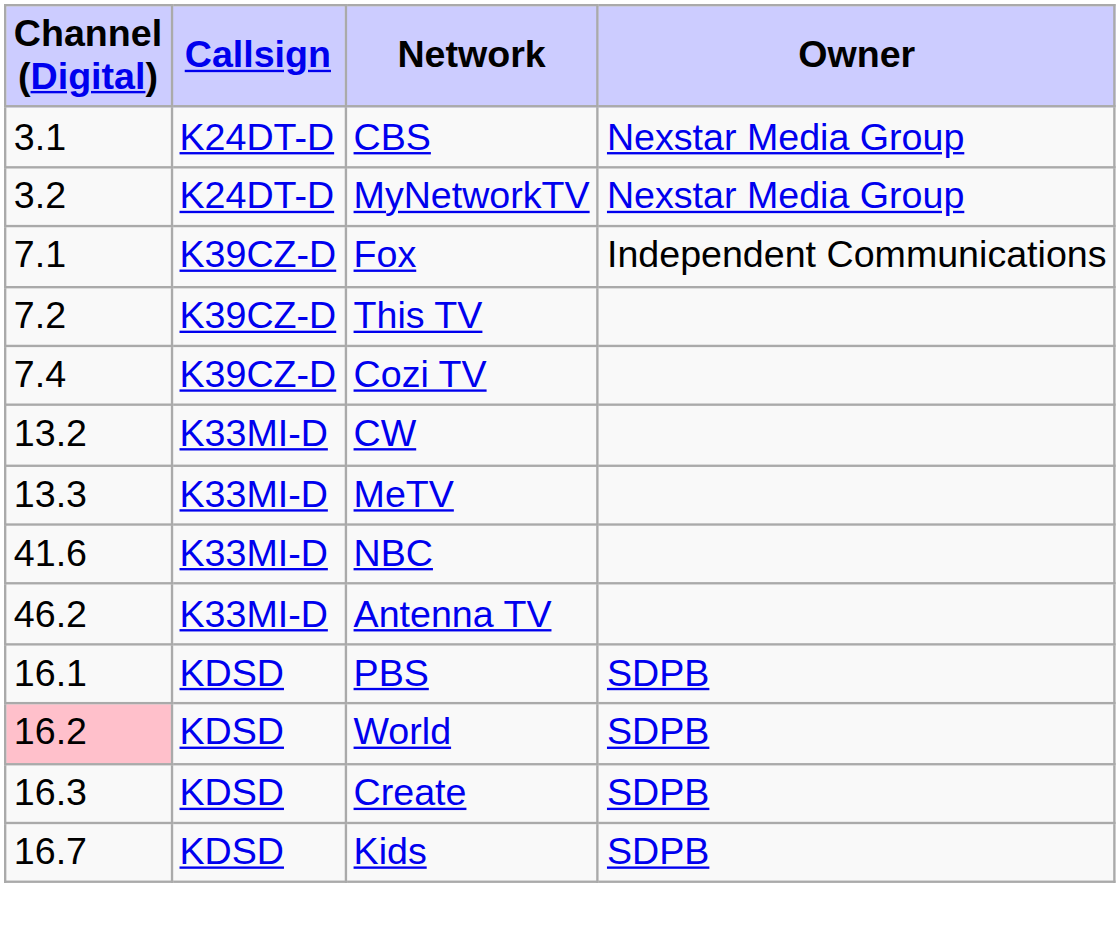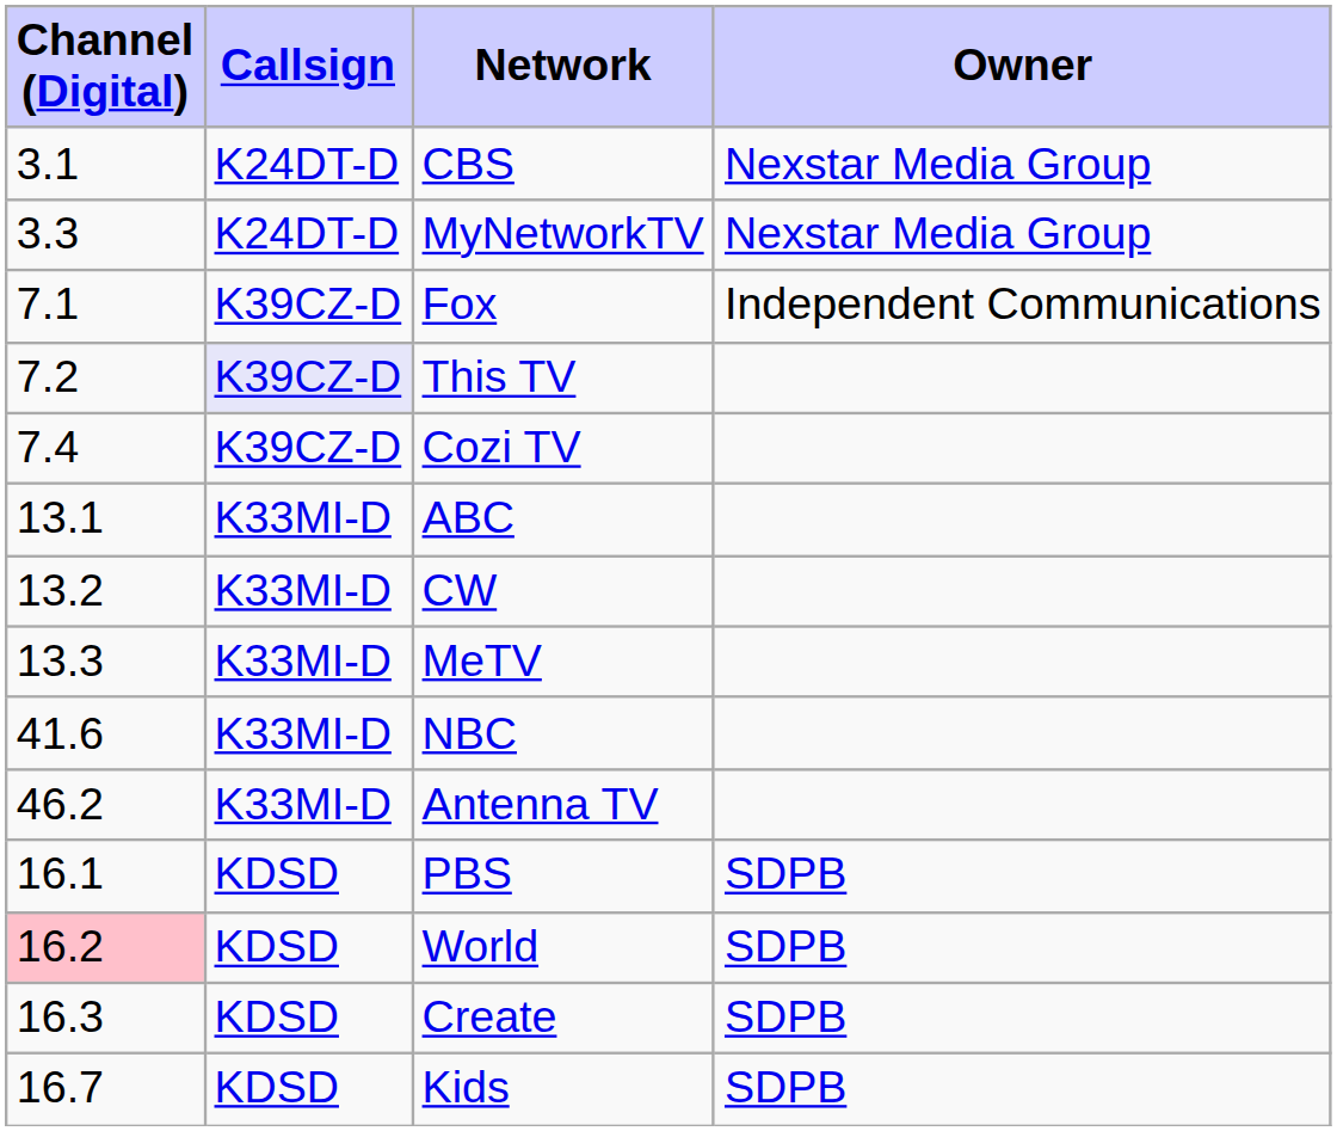 <table class="wikitable">
 <tr>
 <th style="background:#ccf;">Channel<br>(<a href='#'>Digital</a>)</th>
 <th style="background:#ccf;"><a href='#'>Callsign</a></th>
 <th style="background:#ccf;">Network</th>
 <th style="background:#ccf;">Owner</th>
 </tr>
 <tr>
 <td>3.1</td>
 <td><a href='#'>K24DT-D</a><br></td>
 <td><a href='#'>CBS</a></td>
 <td><a href='#'>Nexstar Media Group</a></td>
 </tr>
 <tr>
-<td>3.2</td>
+<td>3.3</td>
 <td><a href='#'>K24DT-D</a><br></td>
 <td><a href='#'>MyNetworkTV</a></td>
 <td><a href='#'>Nexstar Media Group</a></td>
 </tr>
 <tr>
 <td>7.1</td>
 <td><a href='#'>K39CZ-D</a><br></td>
 <td><a href='#'>Fox</a></td>
 <td>Independent Communications</td>
 </tr>
 <tr>
 <td>7.2</td>
-<td><a href='#'>K39CZ-D</a><br></td>
+<td style="background: lavender;"><a href='#'>K39CZ-D</a><br></td>
 <td><a href='#'>This TV</a></td>
 <td Independent Communications></td>
 </tr>
 <tr>
 <td>7.4</td>
 <td><a href='#'>K39CZ-D</a><br></td>
 <td><a href='#'>Cozi TV</a></td>
 <td Independent Communications></td>
+</tr>
+<tr>
+<td>13.1</td>
+<td><a href='#'>K33MI-D</a><br></td>
+<td><a href='#'>ABC</a></td>
+<td Gray Television></td>
 </tr>
 <tr>
 <td>13.2</td>
 <td><a href='#'>K33MI-D</a><br></td>
 <td><a href='#'>CW</a></td>
 <td Gray Television></td>
 </tr>
 <tr>
 <td>13.3</td>
 <td><a href='#'>K33MI-D</a><br></td>
 <td><a href='#'>MeTV</a></td>
 <td Gray Television></td>
 </tr>
 <tr>
 <td>41.6</td>
 <td><a href='#'>K33MI-D</a><br></td>
 <td><a href='#'>NBC</a></td>
 <td Gray Television></td>
 </tr>
 <tr>
 <td>46.2</td>
 <td><a href='#'>K33MI-D</a><br></td>
 <td><a href='#'>Antenna TV</a></td>
 <td Gray Television></td>
 </tr>
 <tr>
 <td>16.1</td>
 <td><a href='#'>KDSD</a></td>
 <td><a href='#'>PBS</a></td>
 <td><a href='#'>SDPB</a></td>
 </tr>
 <tr>
 <td style="background: pink;">16.2</td>
 <td><a href='#'>KDSD</a></td>
 <td><a href='#'>World</a></td>
 <td><a href='#'>SDPB</a></td>
 </tr>
 <tr>
 <td>16.3</td>
 <td><a href='#'>KDSD</a></td>
 <td><a href='#'>Create</a></td>
 <td><a href='#'>SDPB</a></td>
 </tr>
 <tr>
 <td>16.7</td>
 <td><a href='#'>KDSD</a></td>
 <td><a href='#'>Kids</a></td>
 <td><a href='#'>SDPB</a></td>
 </tr>
 </table>
